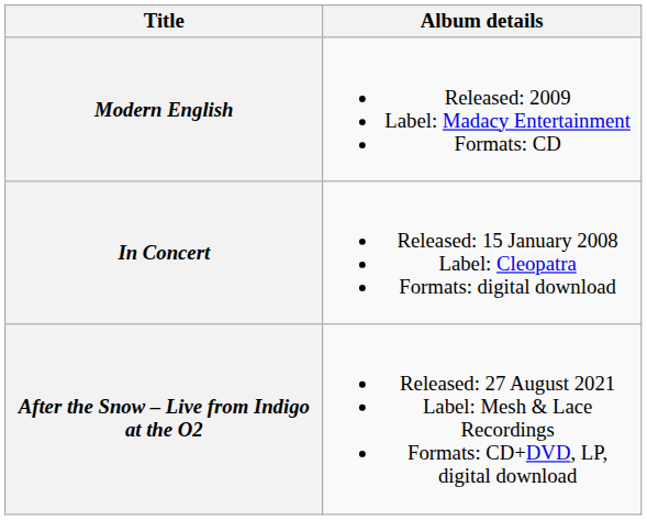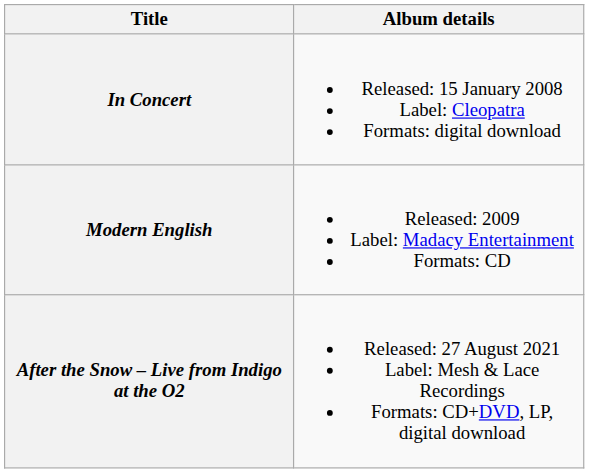 <table class="wikitable plainrowheaders" style="text-align:center;">
 <tr>
 <th scope="col" style="width:15em;">Title</th>
 <th scope="col" style="width:15em;">Album details</th>
 </tr>
 <tr>
+<th scope="row"><em>In Concert</em></th>
+<td><br><ul><li>Released: 15 January 2008</li><li>Label: <a href='#'>Cleopatra</a></li><li>Formats: digital download</li></ul></td>
+</tr>
+<tr>
 <th scope="row"><em>Modern English</em></th>
 <td><br><ul><li>Released: 2009</li><li>Label: <a href='#'>Madacy Entertainment</a></li><li>Formats: CD</li></ul></td>
-</tr>
-<tr>
-<th scope="row"><em>In Concert</em></th>
-<td><br><ul><li>Released: 15 January 2008</li><li>Label: <a href='#'>Cleopatra</a></li><li>Formats: digital download</li></ul></td>
 </tr>
 <tr>
 <th scope="row"><em>After the Snow – Live from Indigo at the O2</em></th>
 <td><br><ul><li>Released: 27 August 2021</li><li>Label: Mesh & Lace Recordings</li><li>Formats: CD+<a href='#'>DVD</a>, LP, digital download</li></ul></td>
 </tr>
 </table>
